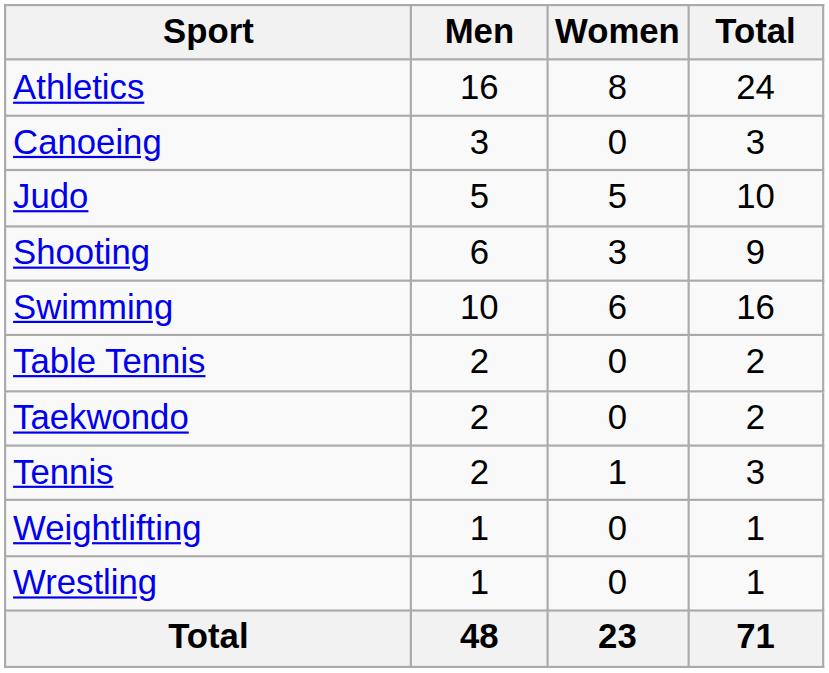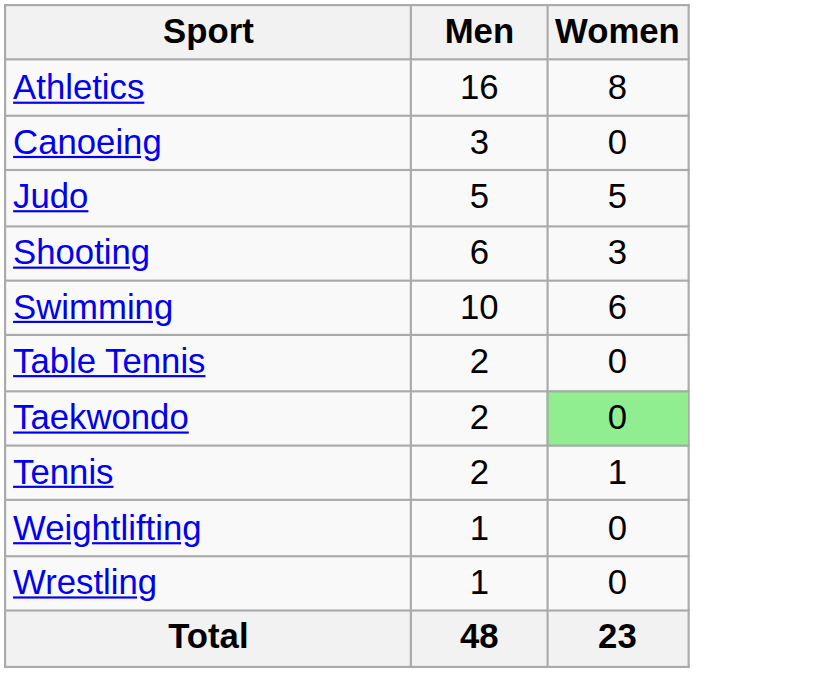 <table class="wikitable sortable" style="text-align:center;">
 <tr>
 <th width=180>Sport</th>
 <th width=55>Men</th>
 <th width=55>Women</th>
-<th width=55>Total</th>
 </tr>
 <tr>
 <td align=left><a href='#'>Athletics</a></td>
 <td>16</td>
 <td>8</td>
-<td>24</td>
 </tr>
 <tr>
 <td align=left><a href='#'>Canoeing</a></td>
 <td>3</td>
 <td>0</td>
-<td>3</td>
 </tr>
 <tr>
 <td align=left><a href='#'>Judo</a></td>
 <td>5</td>
 <td>5</td>
-<td>10</td>
 </tr>
 <tr>
 <td align=left><a href='#'>Shooting</a></td>
 <td>6</td>
 <td>3</td>
-<td>9</td>
 </tr>
 <tr>
 <td align=left><a href='#'>Swimming</a></td>
 <td>10</td>
 <td>6</td>
-<td>16</td>
 </tr>
 <tr>
 <td align=left><a href='#'>Table Tennis</a></td>
 <td>2</td>
 <td>0</td>
-<td>2</td>
 </tr>
 <tr>
 <td align=left><a href='#'>Taekwondo</a></td>
 <td>2</td>
-<td>0</td>
-<td>2</td>
+<td style="background: lightgreen;">0</td>
 </tr>
 <tr>
 <td align=left><a href='#'>Tennis</a></td>
 <td>2</td>
 <td>1</td>
-<td>3</td>
 </tr>
 <tr>
 <td align=left><a href='#'>Weightlifting</a></td>
 <td>1</td>
 <td>0</td>
-<td>1</td>
 </tr>
 <tr>
 <td align=left><a href='#'>Wrestling</a></td>
 <td>1</td>
 <td>0</td>
-<td>1</td>
 </tr>
 <tr>
 <th>Total</th>
 <th>48</th>
 <th>23</th>
-<th>71</th>
 </tr>
 </table>
